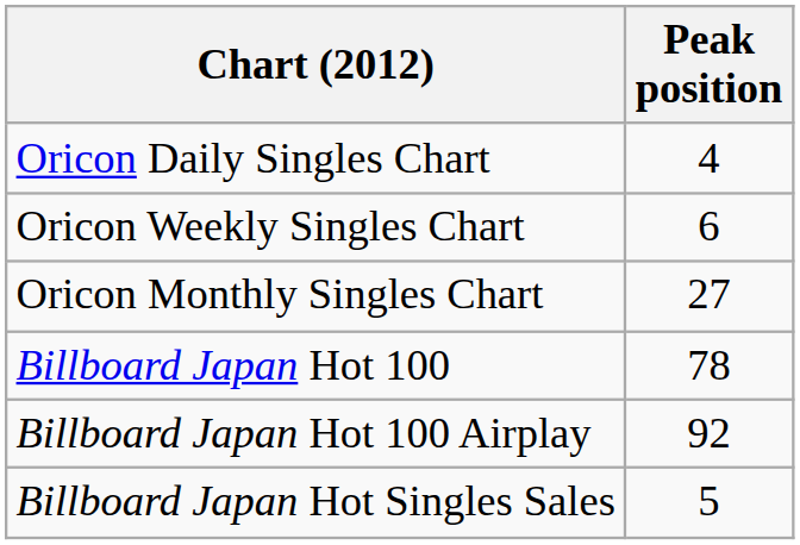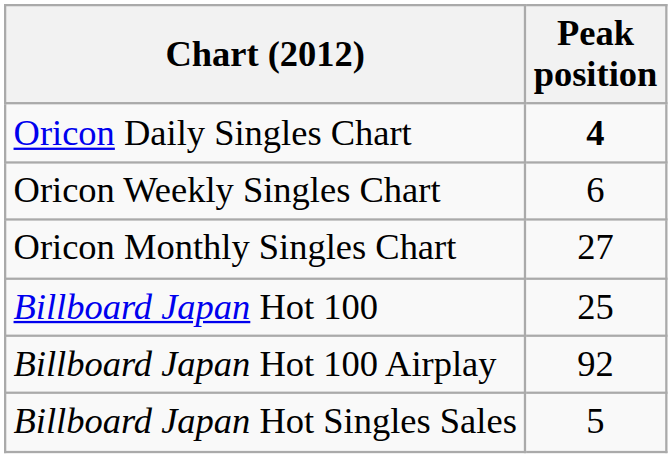 <table class="wikitable sortable" border="1">
 <tr>
 <th>Chart (2012)</th>
 <th>Peak<br>position</th>
 </tr>
 <tr>
 <td><a href='#'>Oricon</a> Daily Singles Chart</td>
-<td style="text-align:center;">4</td>
+<td style="text-align:center;"><strong>4</strong></td>
 </tr>
 <tr>
 <td>Oricon Weekly Singles Chart</td>
 <td style="text-align:center;">6</td>
 </tr>
 <tr>
 <td>Oricon Monthly Singles Chart</td>
 <td style="text-align:center;">27</td>
 </tr>
 <tr>
 <td><em><a href='#'>Billboard Japan</a></em> Hot 100</td>
-<td style="text-align:center;">78</td>
+<td style="text-align:center;">25</td>
 </tr>
 <tr>
 <td><em>Billboard Japan</em> Hot 100 Airplay</td>
 <td style="text-align:center;">92</td>
 </tr>
 <tr>
 <td><em>Billboard Japan</em> Hot Singles Sales</td>
 <td style="text-align:center;">5</td>
 </tr>
 </table>
